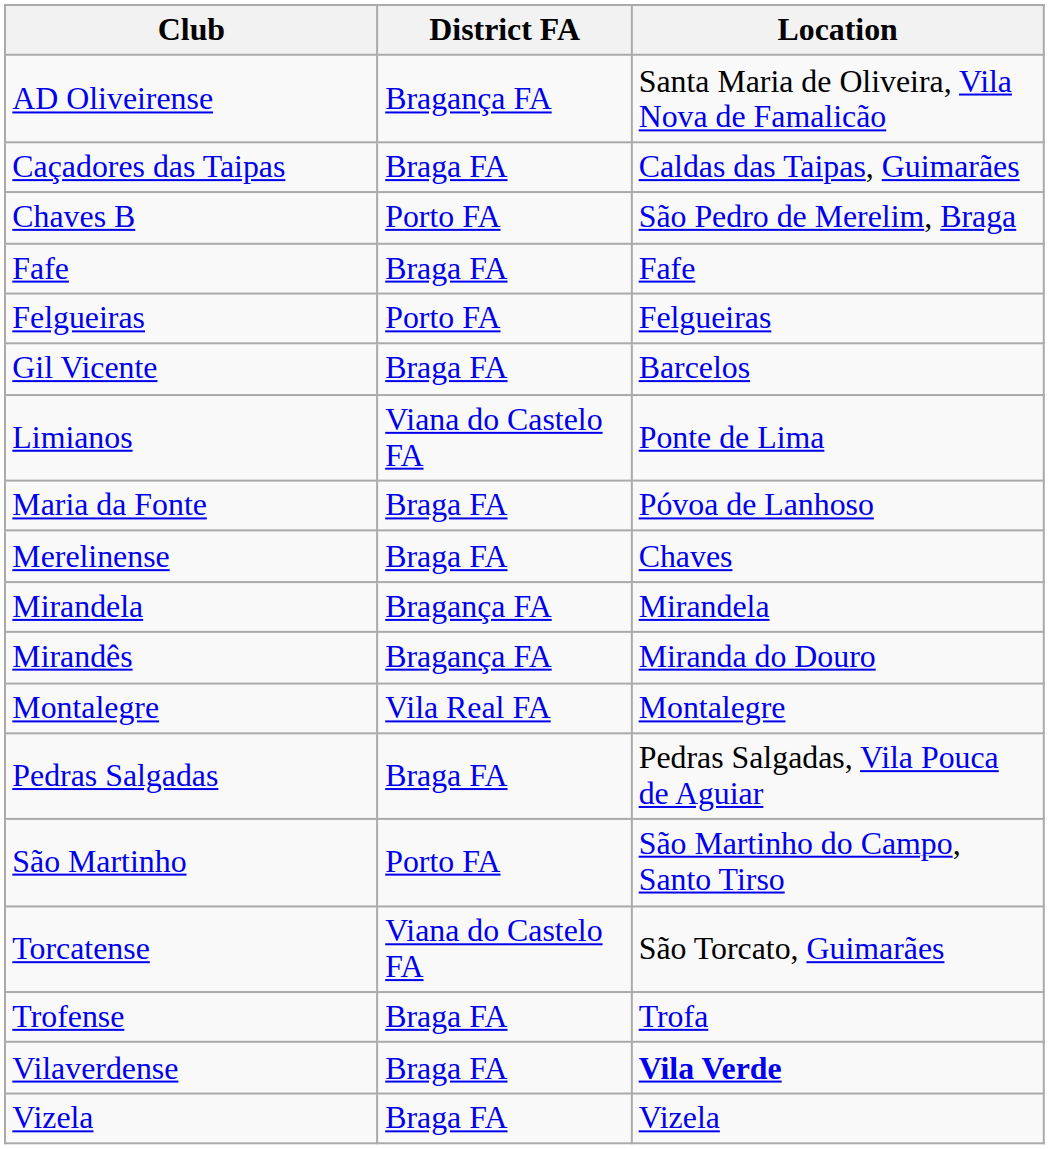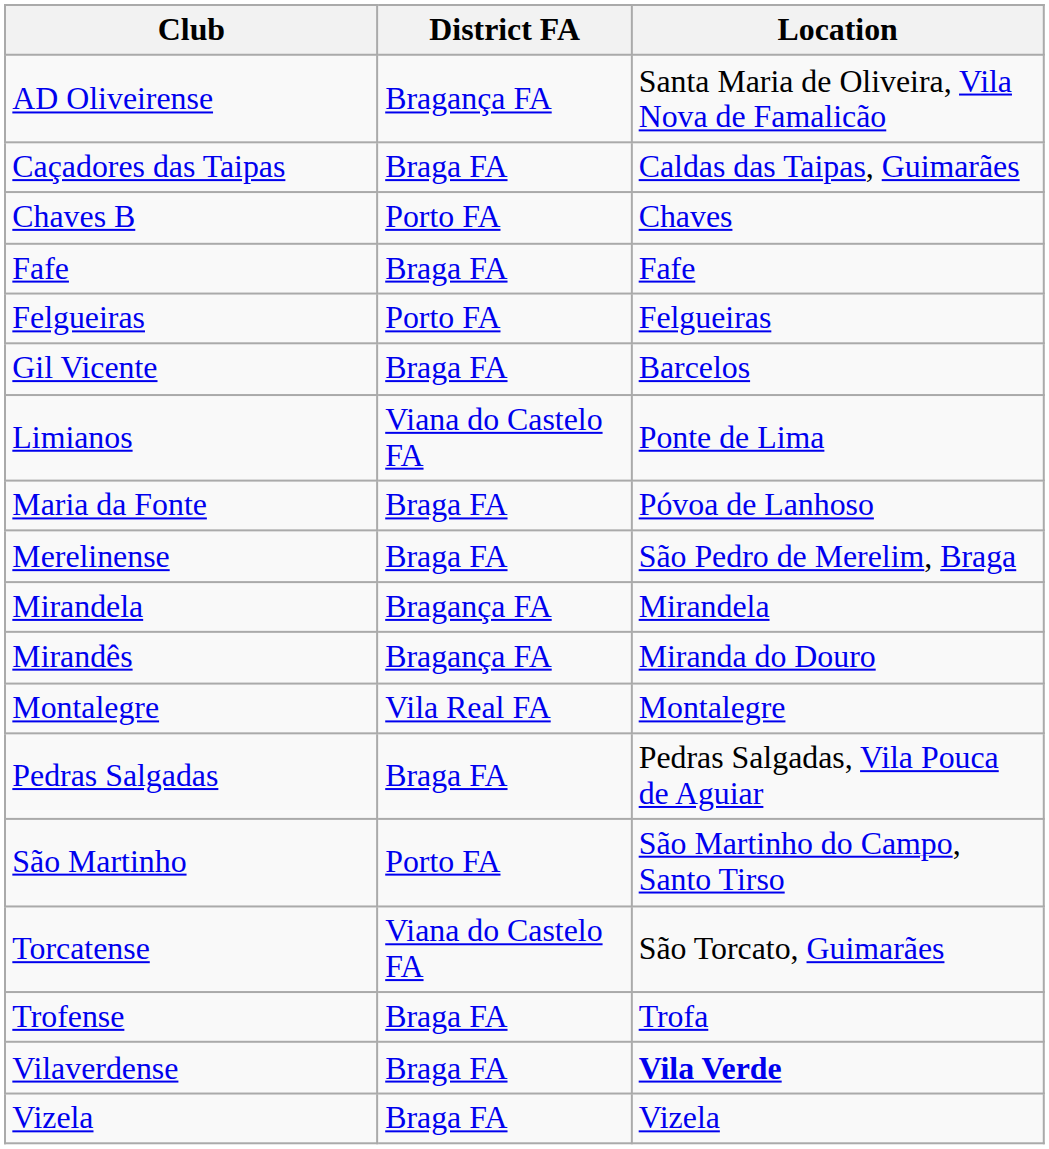 <table class="wikitable sortable">
 <tr>
 <th width=180>Club</th>
 <th width=120>District FA</th>
 <th width=200>Location</th>
 </tr>
 <tr>
 <td><a href='#'>AD Oliveirense</a></td>
 <td><a href='#'>Bragança FA</a></td>
 <td>Santa Maria de Oliveira, <a href='#'>Vila Nova de Famalicão</a></td>
 </tr>
 <tr>
 <td><a href='#'>Caçadores das Taipas</a></td>
 <td><a href='#'>Braga FA</a></td>
 <td><a href='#'>Caldas das Taipas</a>, <a href='#'>Guimarães</a></td>
 </tr>
 <tr>
 <td><a href='#'>Chaves B</a></td>
 <td><a href='#'>Porto FA</a></td>
-<td><a href='#'>São Pedro de Merelim</a>, <a href='#'>Braga</a></td>
+<td><a href='#'>Chaves</a></td>
 </tr>
 <tr>
 <td><a href='#'>Fafe</a></td>
 <td><a href='#'>Braga FA</a></td>
 <td><a href='#'>Fafe</a></td>
 </tr>
 <tr>
 <td><a href='#'>Felgueiras</a></td>
 <td><a href='#'>Porto FA</a></td>
 <td><a href='#'>Felgueiras</a></td>
 </tr>
 <tr>
 <td><a href='#'>Gil Vicente</a></td>
 <td><a href='#'>Braga FA</a></td>
 <td><a href='#'>Barcelos</a></td>
 </tr>
 <tr>
 <td><a href='#'>Limianos</a></td>
 <td><a href='#'>Viana do Castelo FA</a></td>
 <td><a href='#'>Ponte de Lima</a></td>
 </tr>
 <tr>
 <td><a href='#'>Maria da Fonte</a></td>
 <td><a href='#'>Braga FA</a></td>
 <td><a href='#'>Póvoa de Lanhoso</a></td>
 </tr>
 <tr>
 <td><a href='#'>Merelinense</a></td>
 <td><a href='#'>Braga FA</a></td>
-<td><a href='#'>Chaves</a></td>
+<td><a href='#'>São Pedro de Merelim</a>, <a href='#'>Braga</a></td>
 </tr>
 <tr>
 <td><a href='#'>Mirandela</a></td>
 <td><a href='#'>Bragança FA</a></td>
 <td><a href='#'>Mirandela</a></td>
 </tr>
 <tr>
 <td><a href='#'>Mirandês</a></td>
 <td><a href='#'>Bragança FA</a></td>
 <td><a href='#'>Miranda do Douro</a></td>
 </tr>
 <tr>
 <td><a href='#'>Montalegre</a></td>
 <td><a href='#'>Vila Real FA</a></td>
 <td><a href='#'>Montalegre</a></td>
 </tr>
 <tr>
 <td><a href='#'>Pedras Salgadas</a></td>
 <td><a href='#'>Braga FA</a></td>
 <td>Pedras Salgadas, <a href='#'>Vila Pouca de Aguiar</a></td>
 </tr>
 <tr>
 <td><a href='#'>São Martinho</a></td>
 <td><a href='#'>Porto FA</a></td>
 <td><a href='#'>São Martinho do Campo</a>, <a href='#'>Santo Tirso</a></td>
 </tr>
 <tr>
 <td><a href='#'>Torcatense</a></td>
 <td><a href='#'>Viana do Castelo FA</a></td>
 <td>São Torcato, <a href='#'>Guimarães</a></td>
 </tr>
 <tr>
 <td><a href='#'>Trofense</a></td>
 <td><a href='#'>Braga FA</a></td>
 <td><a href='#'>Trofa</a></td>
 </tr>
 <tr>
 <td><a href='#'>Vilaverdense</a></td>
 <td><a href='#'>Braga FA</a></td>
 <td><strong><a href='#'>Vila Verde</a></strong></td>
 </tr>
 <tr>
 <td><a href='#'>Vizela</a></td>
 <td><a href='#'>Braga FA</a></td>
 <td><a href='#'>Vizela</a></td>
 </tr>
 </table>
